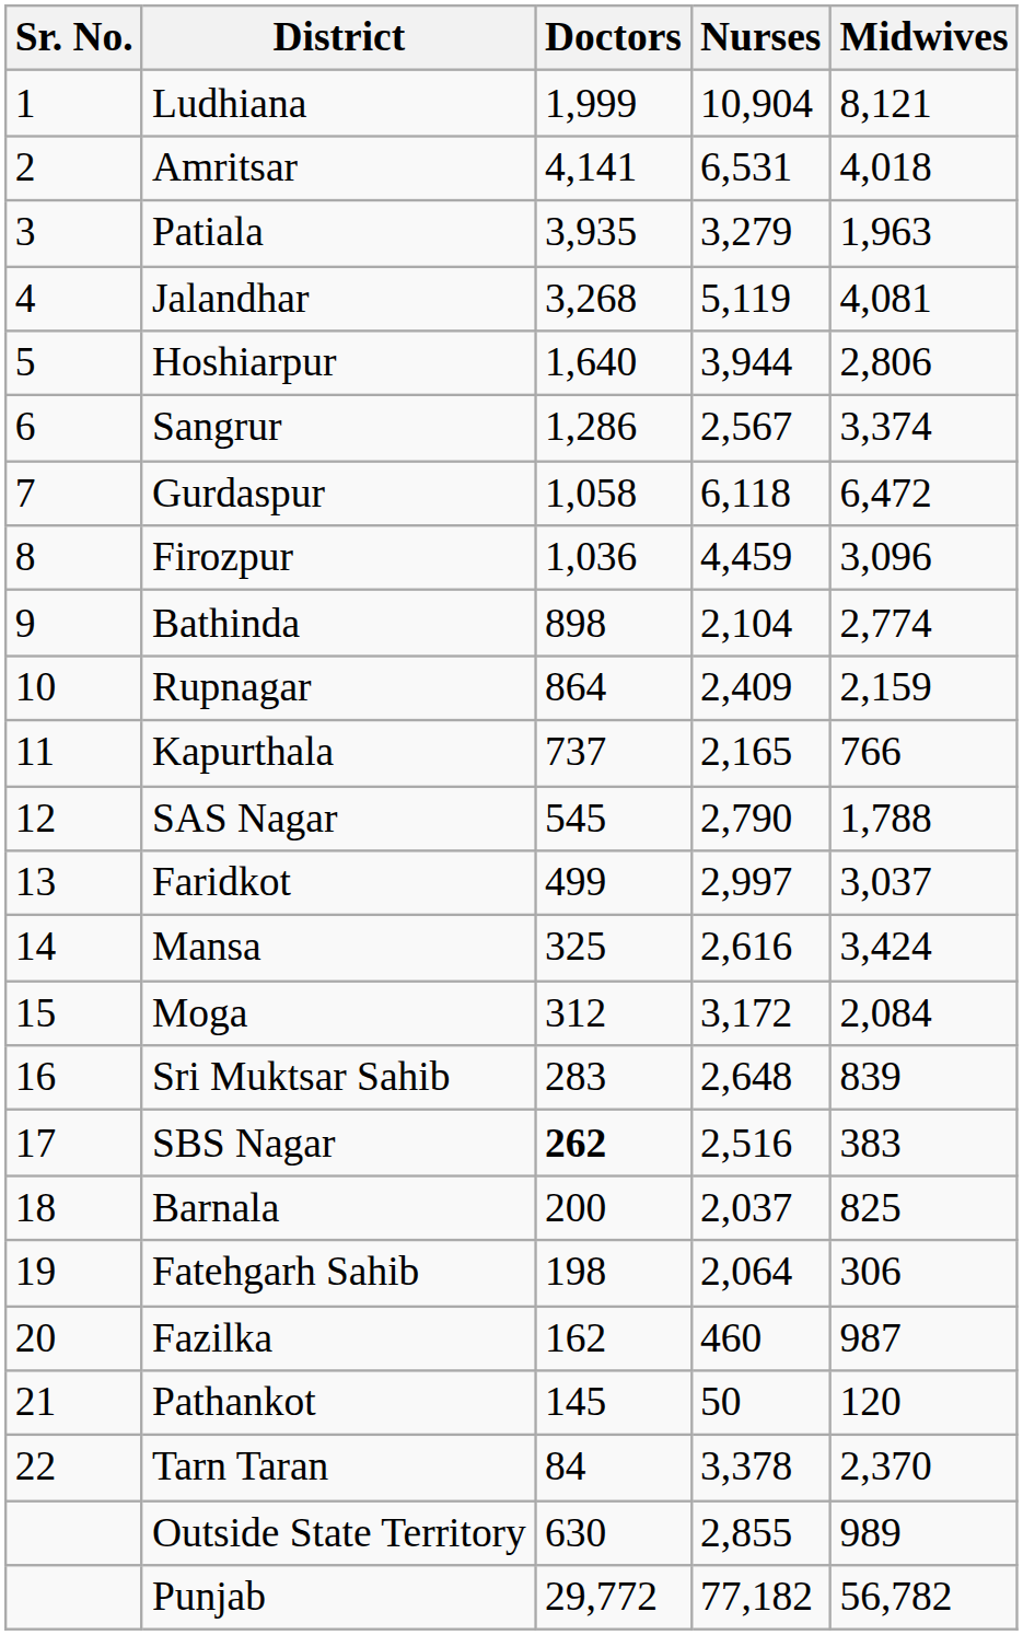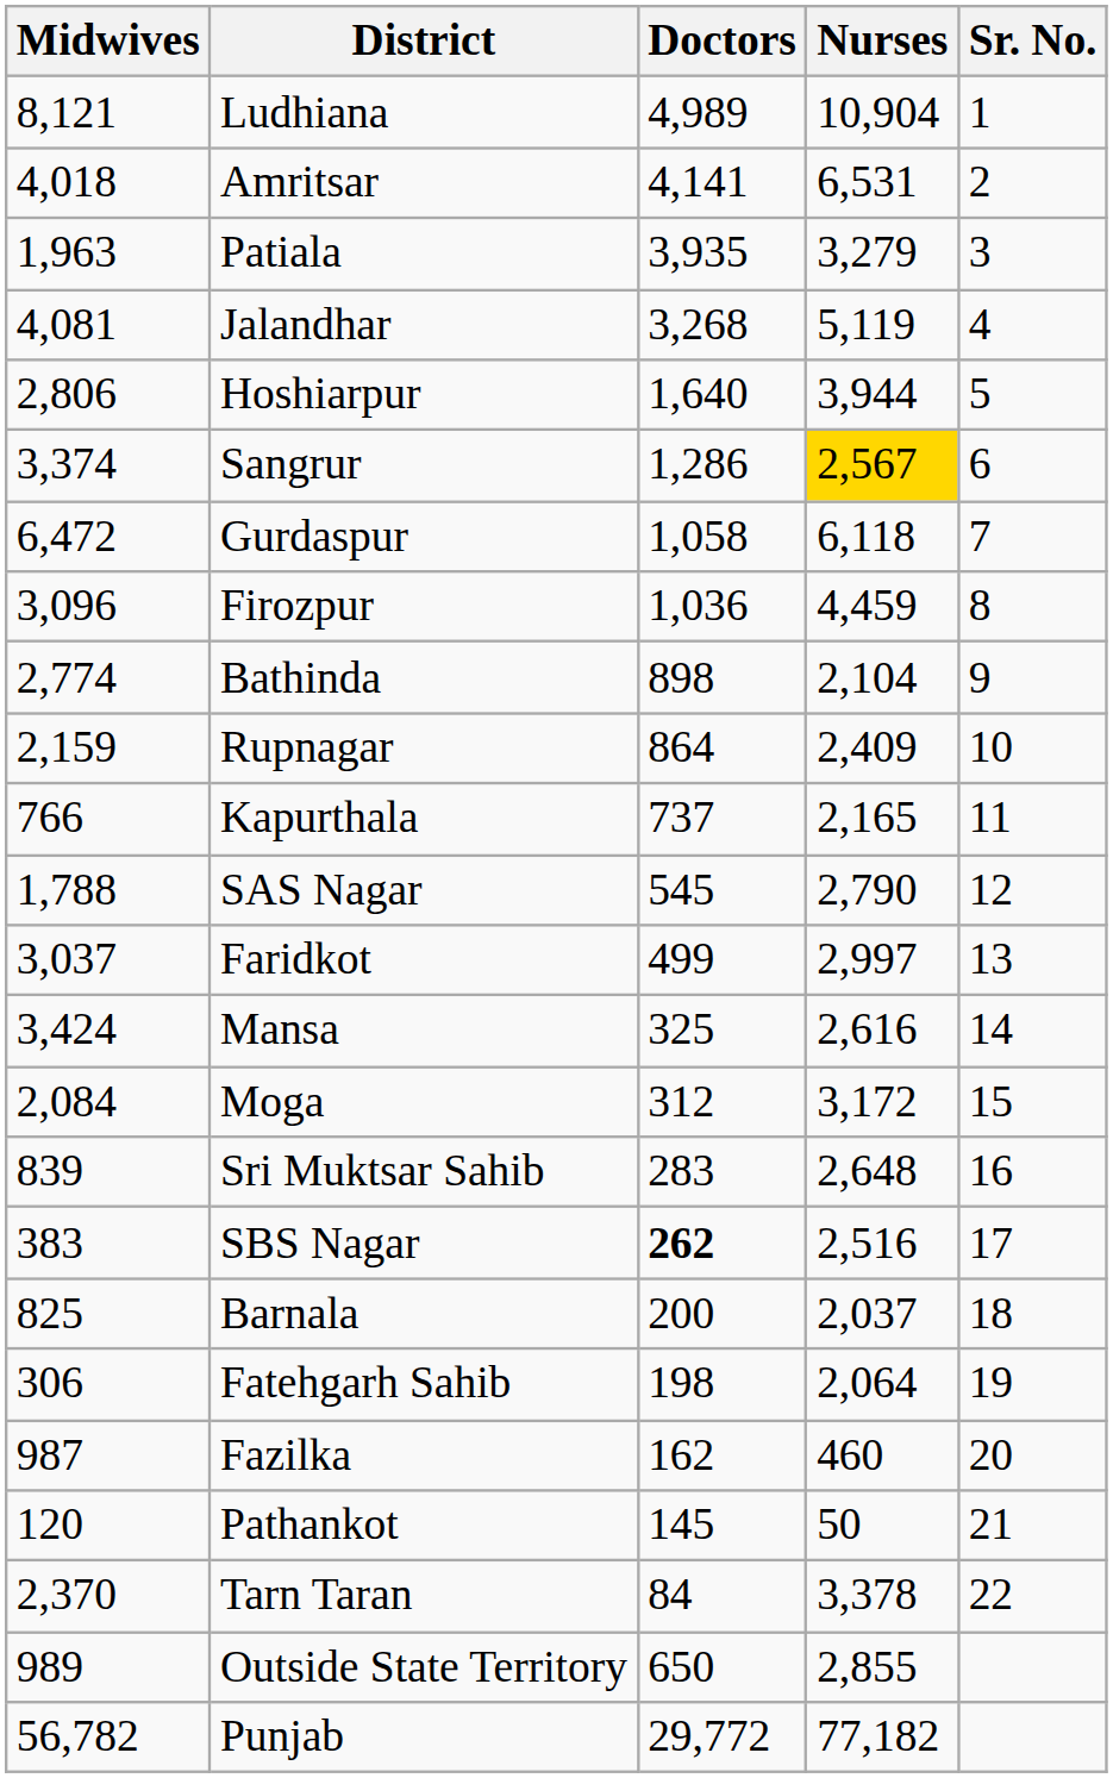 <table class="wikitable sortable">
 <tr>
-<th>Sr. No.</th>
+<th>Midwives</th>
 <th>District</th>
 <th>Doctors</th>
 <th>Nurses</th>
-<th>Midwives</th>
+<th>Sr. No.</th>
 </tr>
 <tr>
+<td>8,121</td>
+<td>Ludhiana</td>
+<td>4,989</td>
+<td>10,904</td>
 <td>1</td>
-<td>Ludhiana</td>
-<td>1,999</td>
-<td>10,904</td>
-<td>8,121</td>
 </tr>
 <tr>
-<td>2</td>
+<td>4,018</td>
 <td>Amritsar</td>
 <td>4,141</td>
 <td>6,531</td>
-<td>4,018</td>
+<td>2</td>
 </tr>
 <tr>
-<td>3</td>
+<td>1,963</td>
 <td>Patiala</td>
 <td>3,935</td>
 <td>3,279</td>
-<td>1,963</td>
+<td>3</td>
 </tr>
 <tr>
-<td>4</td>
+<td>4,081</td>
 <td>Jalandhar</td>
 <td>3,268</td>
 <td>5,119</td>
-<td>4,081</td>
+<td>4</td>
 </tr>
 <tr>
-<td>5</td>
+<td>2,806</td>
 <td>Hoshiarpur</td>
 <td>1,640</td>
 <td>3,944</td>
-<td>2,806</td>
+<td>5</td>
 </tr>
 <tr>
-<td>6</td>
+<td>3,374</td>
 <td>Sangrur</td>
 <td>1,286</td>
-<td>2,567</td>
-<td>3,374</td>
+<td style="background: gold;">2,567</td>
+<td>6</td>
 </tr>
 <tr>
-<td>7</td>
+<td>6,472</td>
 <td>Gurdaspur</td>
 <td>1,058</td>
 <td>6,118</td>
-<td>6,472</td>
+<td>7</td>
 </tr>
 <tr>
-<td>8</td>
+<td>3,096</td>
 <td>Firozpur</td>
 <td>1,036</td>
 <td>4,459</td>
-<td>3,096</td>
+<td>8</td>
 </tr>
 <tr>
-<td>9</td>
+<td>2,774</td>
 <td>Bathinda</td>
 <td>898</td>
 <td>2,104</td>
-<td>2,774</td>
+<td>9</td>
 </tr>
 <tr>
-<td>10</td>
+<td>2,159</td>
 <td>Rupnagar</td>
 <td>864</td>
 <td>2,409</td>
-<td>2,159</td>
+<td>10</td>
 </tr>
 <tr>
-<td>11</td>
+<td>766</td>
 <td>Kapurthala</td>
 <td>737</td>
 <td>2,165</td>
-<td>766</td>
+<td>11</td>
 </tr>
 <tr>
-<td>12</td>
+<td>1,788</td>
 <td>SAS Nagar</td>
 <td>545</td>
 <td>2,790</td>
-<td>1,788</td>
+<td>12</td>
 </tr>
 <tr>
-<td>13</td>
+<td>3,037</td>
 <td>Faridkot</td>
 <td>499</td>
 <td>2,997</td>
-<td>3,037</td>
+<td>13</td>
 </tr>
 <tr>
-<td>14</td>
+<td>3,424</td>
 <td>Mansa</td>
 <td>325</td>
 <td>2,616</td>
-<td>3,424</td>
+<td>14</td>
 </tr>
 <tr>
-<td>15</td>
+<td>2,084</td>
 <td>Moga</td>
 <td>312</td>
 <td>3,172</td>
-<td>2,084</td>
+<td>15</td>
 </tr>
 <tr>
-<td>16</td>
+<td>839</td>
 <td>Sri Muktsar Sahib</td>
 <td>283</td>
 <td>2,648</td>
-<td>839</td>
+<td>16</td>
 </tr>
 <tr>
-<td>17</td>
+<td>383</td>
 <td>SBS Nagar</td>
 <td><strong>262</strong></td>
 <td>2,516</td>
-<td>383</td>
+<td>17</td>
 </tr>
 <tr>
-<td>18</td>
+<td>825</td>
 <td>Barnala</td>
 <td>200</td>
 <td>2,037</td>
-<td>825</td>
+<td>18</td>
 </tr>
 <tr>
-<td>19</td>
+<td>306</td>
 <td>Fatehgarh Sahib</td>
 <td>198</td>
 <td>2,064</td>
-<td>306</td>
+<td>19</td>
 </tr>
 <tr>
-<td>20</td>
+<td>987</td>
 <td>Fazilka</td>
 <td>162</td>
 <td>460</td>
-<td>987</td>
+<td>20</td>
 </tr>
 <tr>
-<td>21</td>
+<td>120</td>
 <td>Pathankot</td>
 <td>145</td>
 <td>50</td>
-<td>120</td>
+<td>21</td>
 </tr>
 <tr>
-<td>22</td>
+<td>2,370</td>
 <td>Tarn Taran</td>
 <td>84</td>
 <td>3,378</td>
-<td>2,370</td>
+<td>22</td>
 </tr>
 <tr>
+<td>989</td>
+<td>Outside State Territory</td>
+<td>650</td>
+<td>2,855</td>
 <td></td>
-<td>Outside State Territory</td>
-<td>630</td>
-<td>2,855</td>
-<td>989</td>
 </tr>
 <tr>
-<td></td>
+<td>56,782</td>
 <td>Punjab</td>
 <td>29,772</td>
 <td>77,182</td>
-<td>56,782</td>
+<td></td>
 </tr>
 </table>
